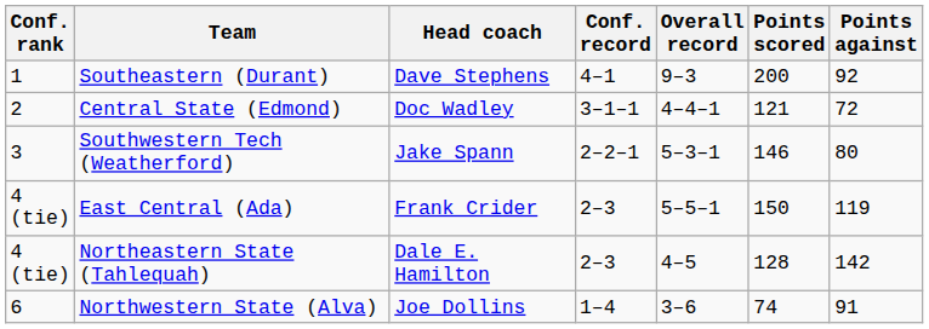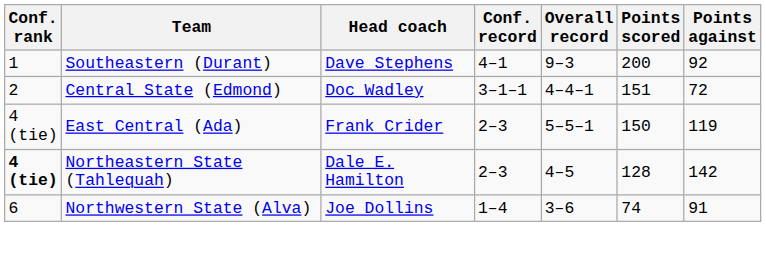 <table class="sortable wikitable".>
 <tr>
 <th width="25">Conf. rank</th>
 <th width="200">Team</th>
 <th width="115">Head coach</th>
 <th width="40">Conf. record</th>
 <th width="40">Overall record</th>
 <th width="40">Points scored</th>
 <th width="40">Points against</th>
 </tr>
 <tr align="left" bgcolor="">
 <td>1</td>
 <td><a href='#'>Southeastern</a> (<a href='#'>Durant</a>)</td>
 <td><a href='#'>Dave Stephens</a></td>
 <td>4–1</td>
 <td>9–3</td>
 <td>200</td>
 <td>92</td>
 </tr>
 <tr align="left" bgcolor="">
 <td>2</td>
 <td><a href='#'>Central State</a> (<a href='#'>Edmond</a>)</td>
 <td><a href='#'>Doc Wadley</a></td>
 <td>3–1–1</td>
 <td>4–4–1</td>
-<td>121</td>
+<td>151</td>
 <td>72</td>
-</tr>
-<tr align="left" bgcolor="">
-<td>3</td>
-<td><a href='#'>Southwestern Tech</a> (<a href='#'>Weatherford</a>)</td>
-<td><a href='#'>Jake Spann</a></td>
-<td>2–2–1</td>
-<td>5–3–1</td>
-<td>146</td>
-<td>80</td>
 </tr>
 <tr align="left" bgcolor="">
 <td>4 (tie)</td>
 <td><a href='#'>East Central</a> (<a href='#'>Ada</a>)</td>
 <td><a href='#'>Frank Crider</a></td>
 <td>2–3</td>
 <td>5–5–1</td>
 <td>150</td>
 <td>119</td>
 </tr>
 <tr align="left" bgcolor="">
-<td>4 (tie)</td>
+<td><strong>4 (tie)</strong></td>
 <td><a href='#'>Northeastern State</a> (<a href='#'>Tahlequah</a>)</td>
 <td><a href='#'>Dale E. Hamilton</a></td>
 <td>2–3</td>
 <td>4–5</td>
 <td>128</td>
 <td>142</td>
 </tr>
 <tr align="left" bgcolor="">
 <td>6</td>
 <td><a href='#'>Northwestern State</a> (<a href='#'>Alva</a>)</td>
 <td><a href='#'>Joe Dollins</a></td>
 <td>1–4</td>
 <td>3–6</td>
 <td>74</td>
 <td>91</td>
 </tr>
 </table>
